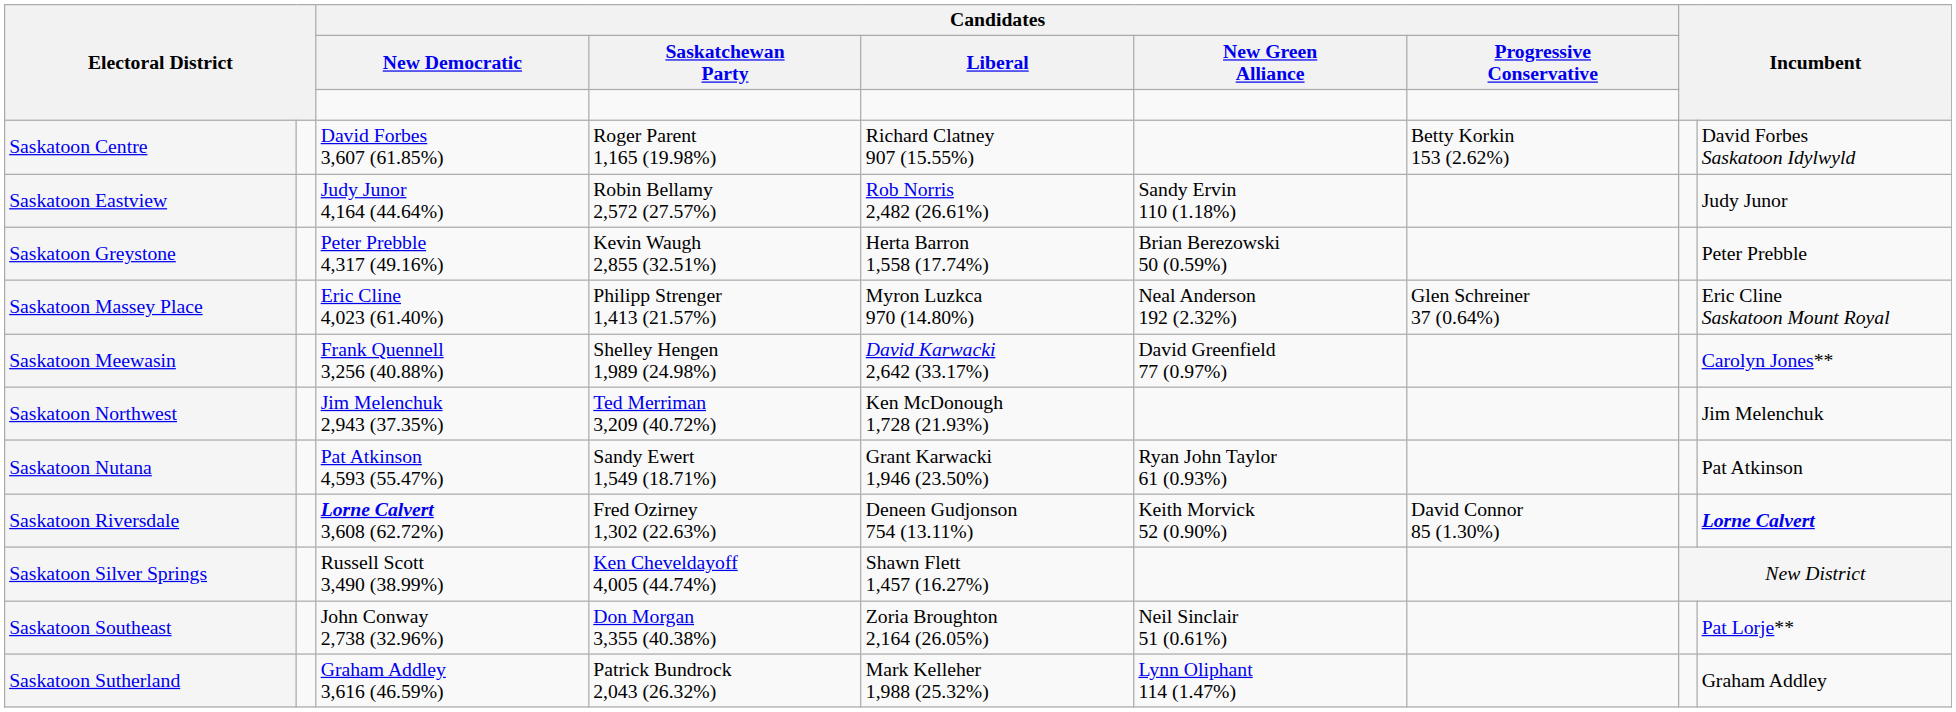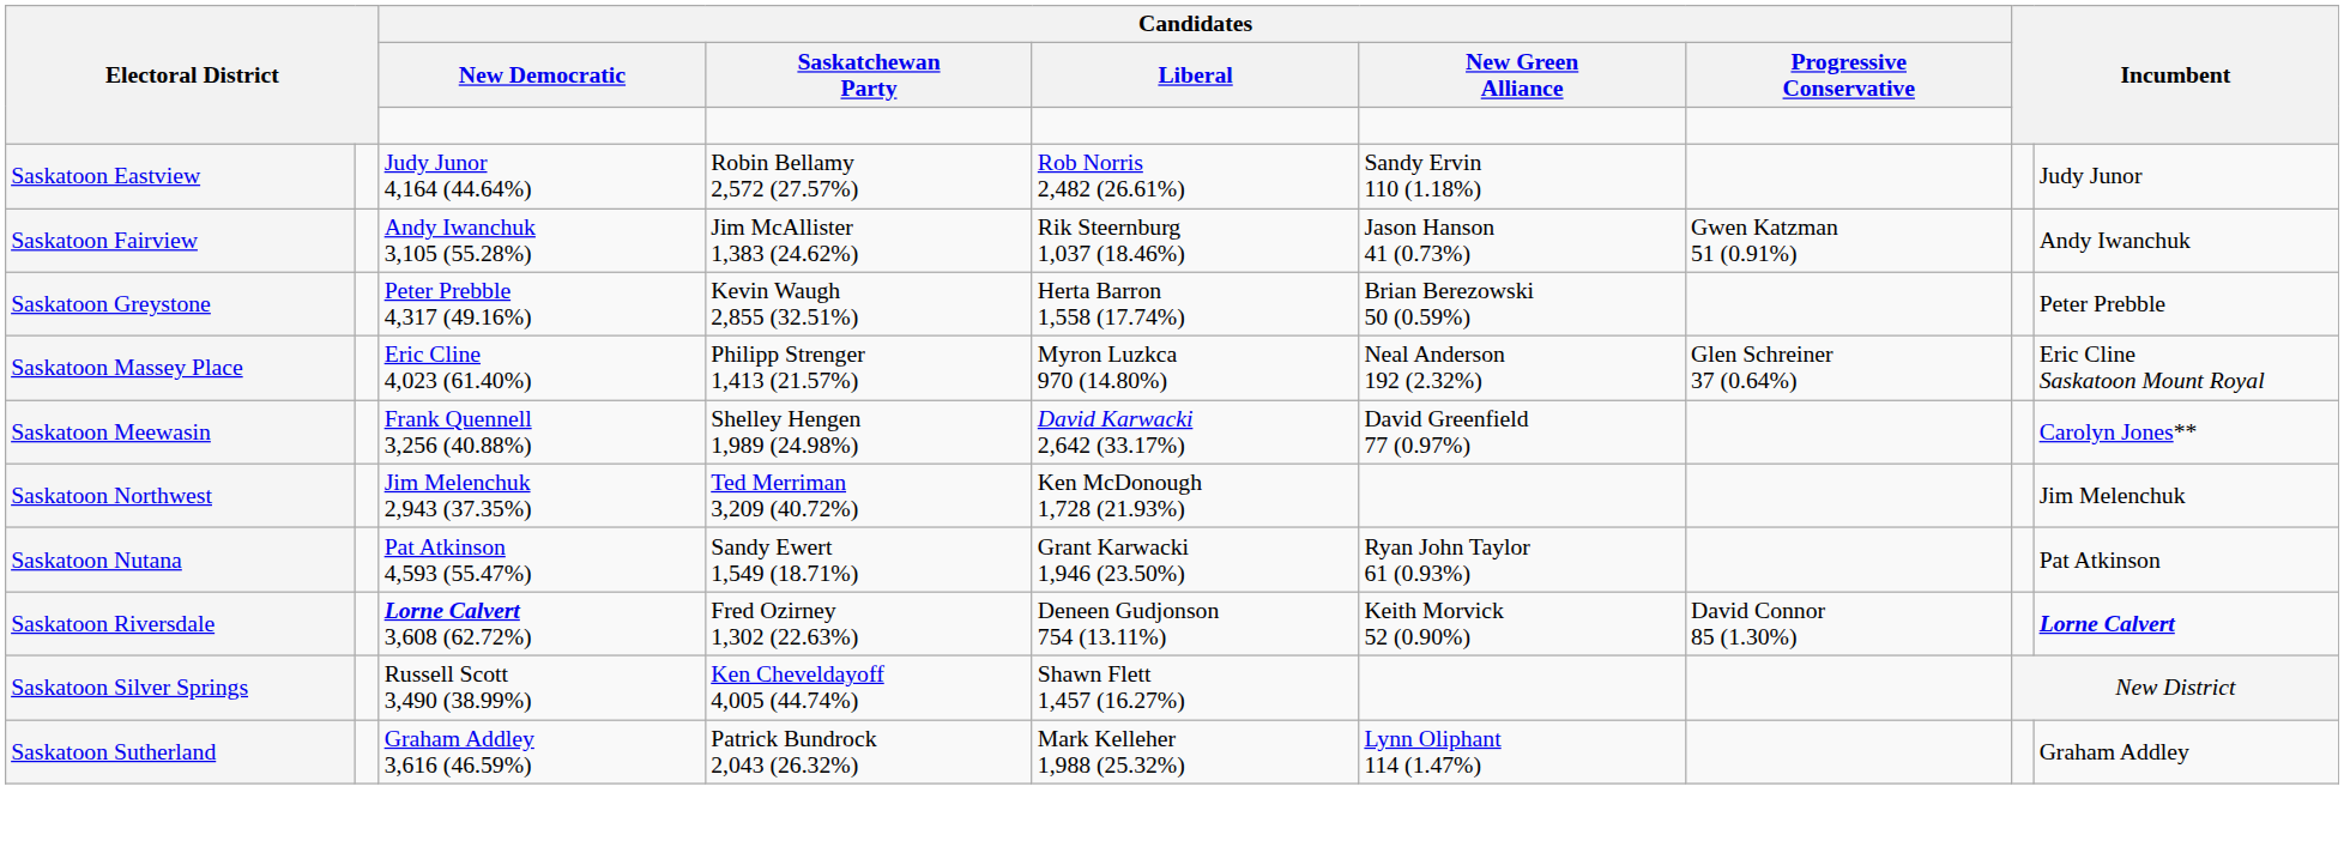 <table class="wikitable" style="width:100%">
 <tr>
 <th style="width:16%;" rowspan=3 colspan=2>Electoral District</th>
 <th colspan=5>Candidates</th>
 <th style="width:14%;" rowspan=3 colspan=2>Incumbent</th>
 </tr>
 <tr>
 <th width=14%><a href='#'>New Democratic</a></th>
 <th width=14%><a href='#'>Saskatchewan<br>Party</a></th>
 <th width=14%><a href='#'>Liberal</a></th>
 <th width=14%><a href='#'>New Green<br>Alliance</a></th>
 <th width=14%><a href='#'>Progressive<br>Conservative</a></th>
 </tr>
 <tr>
 <td width=14% > </td>
 <td width=14% > </td>
 <td width=14% > </td>
 <td width=14% > </td>
 <td width=14% > </td>
 </tr>
 <tr>
-<td bgcolor=whitesmoke><a href='#'>Saskatoon Centre</a></td>
-<td> </td>
-<td><a href='#'>David Forbes</a><br>3,607 (61.85%)</td>
-<td>Roger Parent<br>1,165 (19.98%)</td>
-<td>Richard Clatney<br>907 (15.55%)</td>
-<td></td>
-<td>Betty Korkin<br>153 (2.62%)</td>
-<td> </td>
-<td>David Forbes<br><span><em>Saskatoon Idylwyld</em></span></td>
-</tr>
-<tr>
 <td bgcolor=whitesmoke><a href='#'>Saskatoon Eastview</a></td>
 <td> </td>
 <td><a href='#'>Judy Junor</a><br>4,164 (44.64%)</td>
 <td>Robin Bellamy<br>2,572 (27.57%)</td>
 <td><a href='#'>Rob Norris</a><br>2,482 (26.61%)</td>
 <td>Sandy Ervin<br>110 (1.18%)</td>
 <td></td>
 <td> </td>
 <td>Judy Junor</td>
+</tr>
+<tr>
+<td bgcolor=whitesmoke><a href='#'>Saskatoon Fairview</a></td>
+<td> </td>
+<td><a href='#'>Andy Iwanchuk</a><br>3,105 (55.28%)</td>
+<td>Jim McAllister<br>1,383 (24.62%)</td>
+<td>Rik Steernburg<br>1,037 (18.46%)</td>
+<td>Jason Hanson<br>41 (0.73%)</td>
+<td>Gwen Katzman<br>51 (0.91%)</td>
+<td> </td>
+<td>Andy Iwanchuk</td>
 </tr>
 <tr>
 <td bgcolor=whitesmoke><a href='#'>Saskatoon Greystone</a></td>
 <td> </td>
 <td><a href='#'>Peter Prebble</a><br>4,317 (49.16%)</td>
 <td>Kevin Waugh<br>2,855 (32.51%)</td>
 <td>Herta Barron<br>1,558 (17.74%)</td>
 <td>Brian Berezowski<br>50 (0.59%)</td>
 <td></td>
 <td> </td>
 <td>Peter Prebble</td>
 </tr>
 <tr>
 <td bgcolor=whitesmoke><a href='#'>Saskatoon Massey Place</a></td>
 <td> </td>
 <td><a href='#'>Eric Cline</a><br>4,023 (61.40%)</td>
 <td>Philipp Strenger<br>1,413 (21.57%)</td>
 <td>Myron Luzkca<br>970 (14.80%)</td>
 <td>Neal Anderson<br>192 (2.32%)</td>
 <td>Glen Schreiner<br>37 (0.64%)</td>
 <td> </td>
 <td>Eric Cline<br><span><em>Saskatoon Mount Royal</em></span></td>
 </tr>
 <tr>
 <td bgcolor=whitesmoke><a href='#'>Saskatoon Meewasin</a></td>
 <td> </td>
 <td><a href='#'>Frank Quennell</a><br>3,256 (40.88%)</td>
 <td>Shelley Hengen<br>1,989 (24.98%)</td>
 <td><em><a href='#'>David Karwacki</a></em><br>2,642 (33.17%)</td>
 <td>David Greenfield<br>77 (0.97%)</td>
 <td></td>
 <td> </td>
 <td><a href='#'>Carolyn Jones</a>**</td>
 </tr>
 <tr>
 <td bgcolor=whitesmoke><a href='#'>Saskatoon Northwest</a></td>
 <td> </td>
 <td><a href='#'>Jim Melenchuk</a><br>2,943 (37.35%)</td>
 <td><a href='#'>Ted Merriman</a><br>3,209 (40.72%)</td>
 <td>Ken McDonough<br>1,728 (21.93%)</td>
 <td></td>
 <td></td>
 <td> </td>
 <td>Jim Melenchuk</td>
 </tr>
 <tr>
 <td bgcolor=whitesmoke><a href='#'>Saskatoon Nutana</a></td>
 <td> </td>
 <td><a href='#'>Pat Atkinson</a><br>4,593 (55.47%)</td>
 <td>Sandy Ewert<br>1,549 (18.71%)</td>
 <td>Grant Karwacki<br>1,946 (23.50%)</td>
 <td>Ryan John Taylor<br>61 (0.93%)</td>
 <td></td>
 <td> </td>
 <td>Pat Atkinson</td>
 </tr>
 <tr>
 <td bgcolor=whitesmoke><a href='#'>Saskatoon Riversdale</a></td>
 <td> </td>
 <td><strong><em><a href='#'>Lorne Calvert</a></em></strong><br>3,608 (62.72%)</td>
 <td>Fred Ozirney<br>1,302 (22.63%)</td>
 <td>Deneen Gudjonson<br>754 (13.11%)</td>
 <td>Keith Morvick<br>52 (0.90%)</td>
 <td>David Connor<br>85 (1.30%)</td>
 <td> </td>
 <td><strong><em><a href='#'>Lorne Calvert</a></em></strong></td>
 </tr>
 <tr>
 <td bgcolor=whitesmoke><a href='#'>Saskatoon Silver Springs</a></td>
 <td> </td>
 <td>Russell Scott<br>3,490 (38.99%)</td>
 <td><a href='#'>Ken Cheveldayoff</a><br>4,005 (44.74%)</td>
 <td>Shawn Flett<br>1,457 (16.27%)</td>
 <td></td>
 <td></td>
 <td colspan=2  style="background:whitesmoke; text-align:center;"><em>New District</em></td>
 </tr>
 <tr>
-<td bgcolor=whitesmoke><a href='#'>Saskatoon Southeast</a></td>
-<td> </td>
-<td>John Conway<br>2,738 (32.96%)</td>
-<td><a href='#'>Don Morgan</a><br>3,355 (40.38%)</td>
-<td>Zoria Broughton<br>2,164 (26.05%)</td>
-<td>Neil Sinclair<br>51 (0.61%)</td>
-<td></td>
-<td> </td>
-<td><a href='#'>Pat Lorje</a>**</td>
-</tr>
-<tr>
 <td bgcolor=whitesmoke><a href='#'>Saskatoon Sutherland</a></td>
 <td> </td>
 <td><a href='#'>Graham Addley</a><br>3,616 (46.59%)</td>
 <td>Patrick Bundrock<br>2,043 (26.32%)</td>
 <td>Mark Kelleher<br>1,988 (25.32%)</td>
 <td><a href='#'>Lynn Oliphant</a><br>114 (1.47%)</td>
 <td></td>
 <td> </td>
 <td>Graham Addley</td>
 </tr>
 </table>
